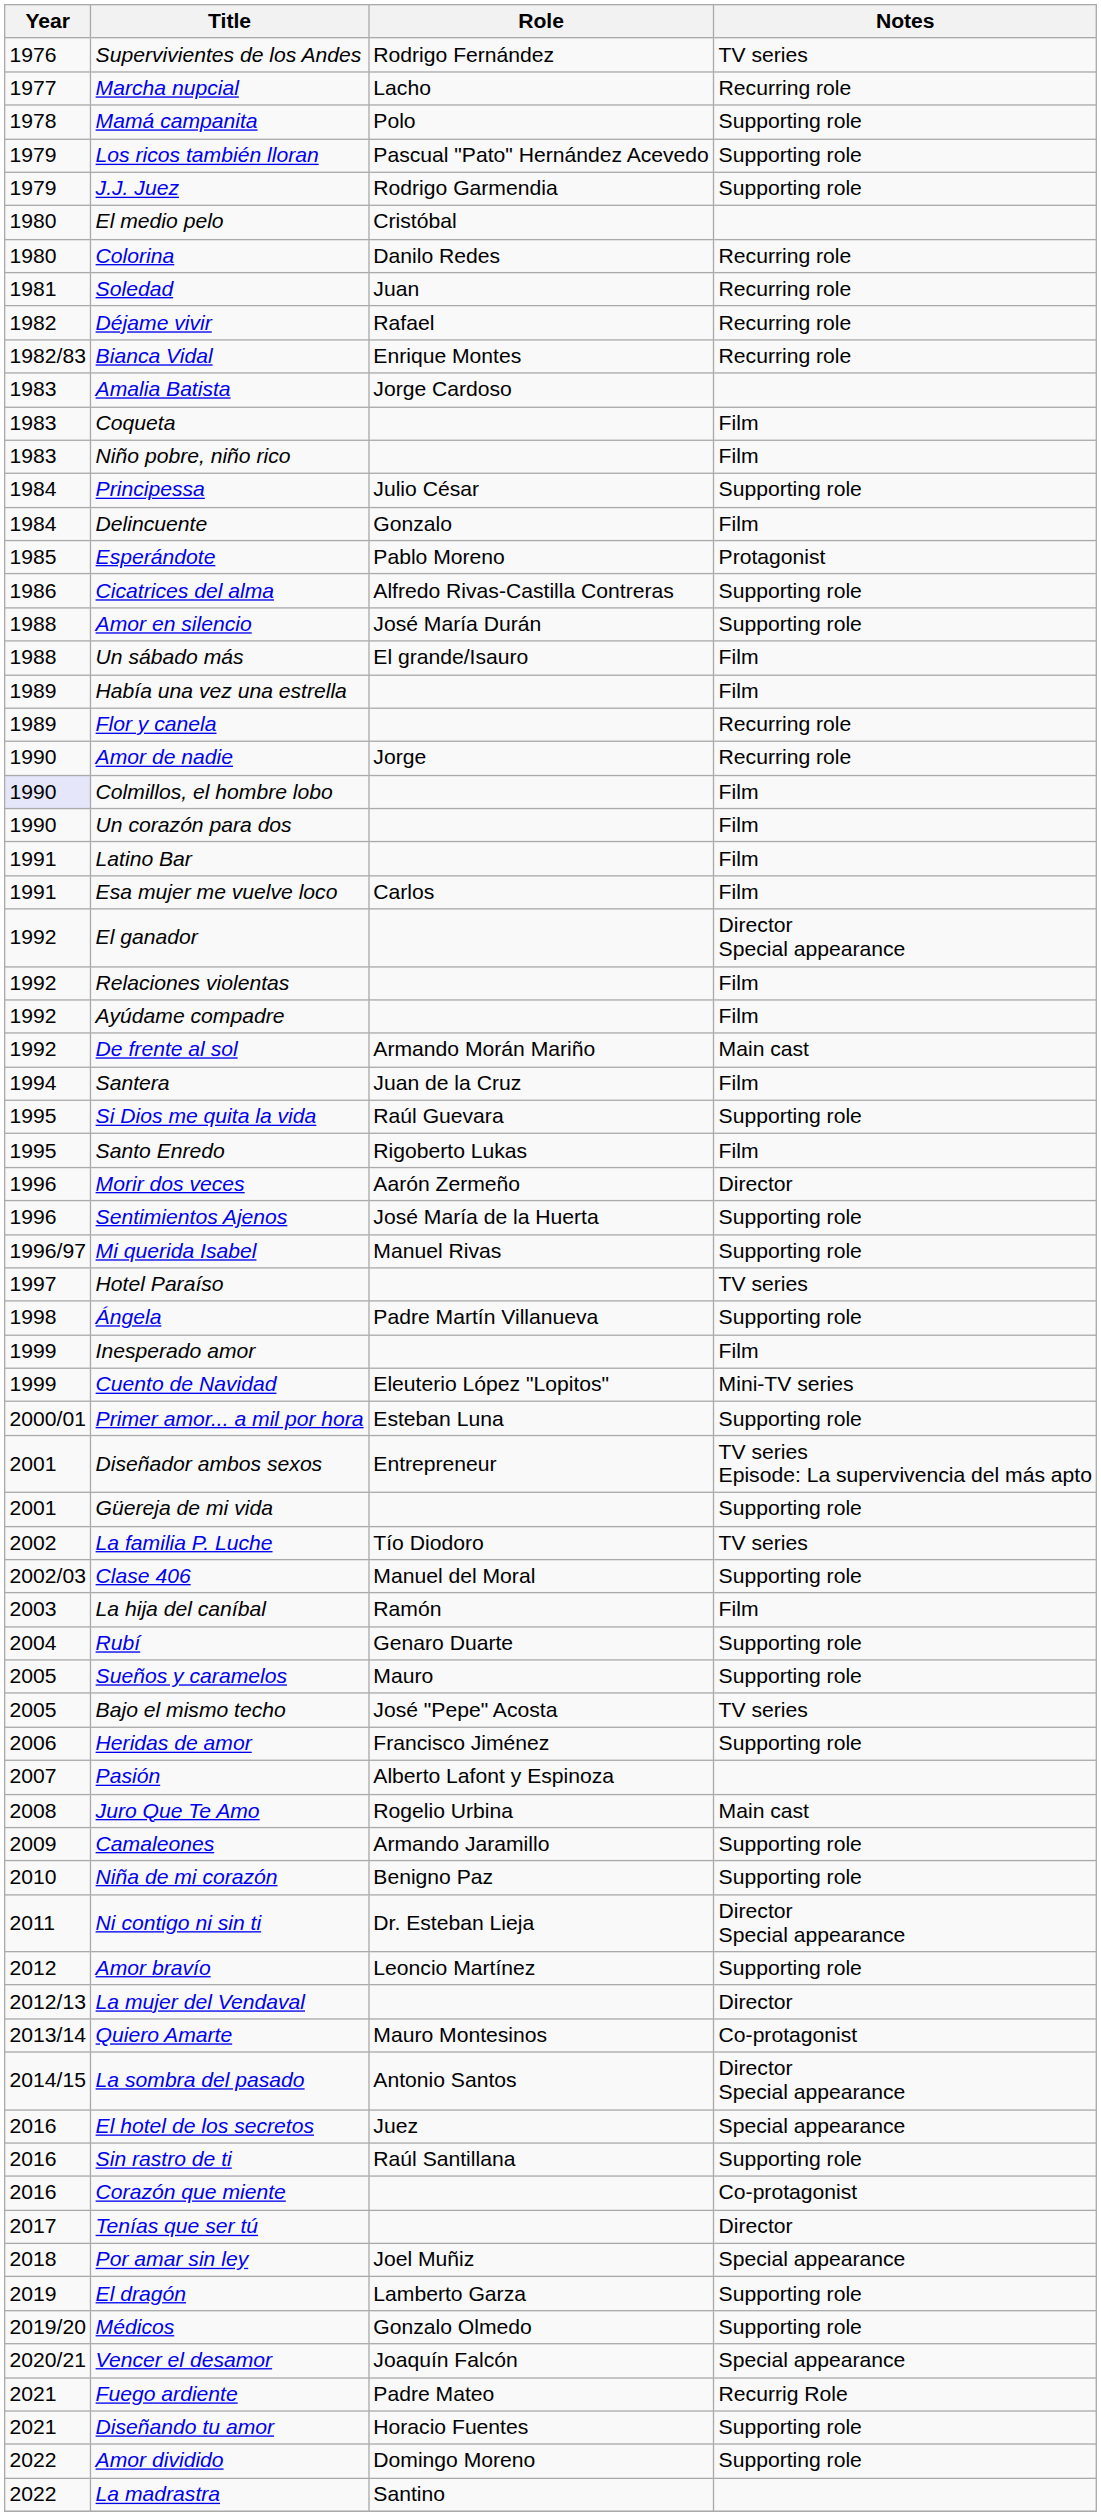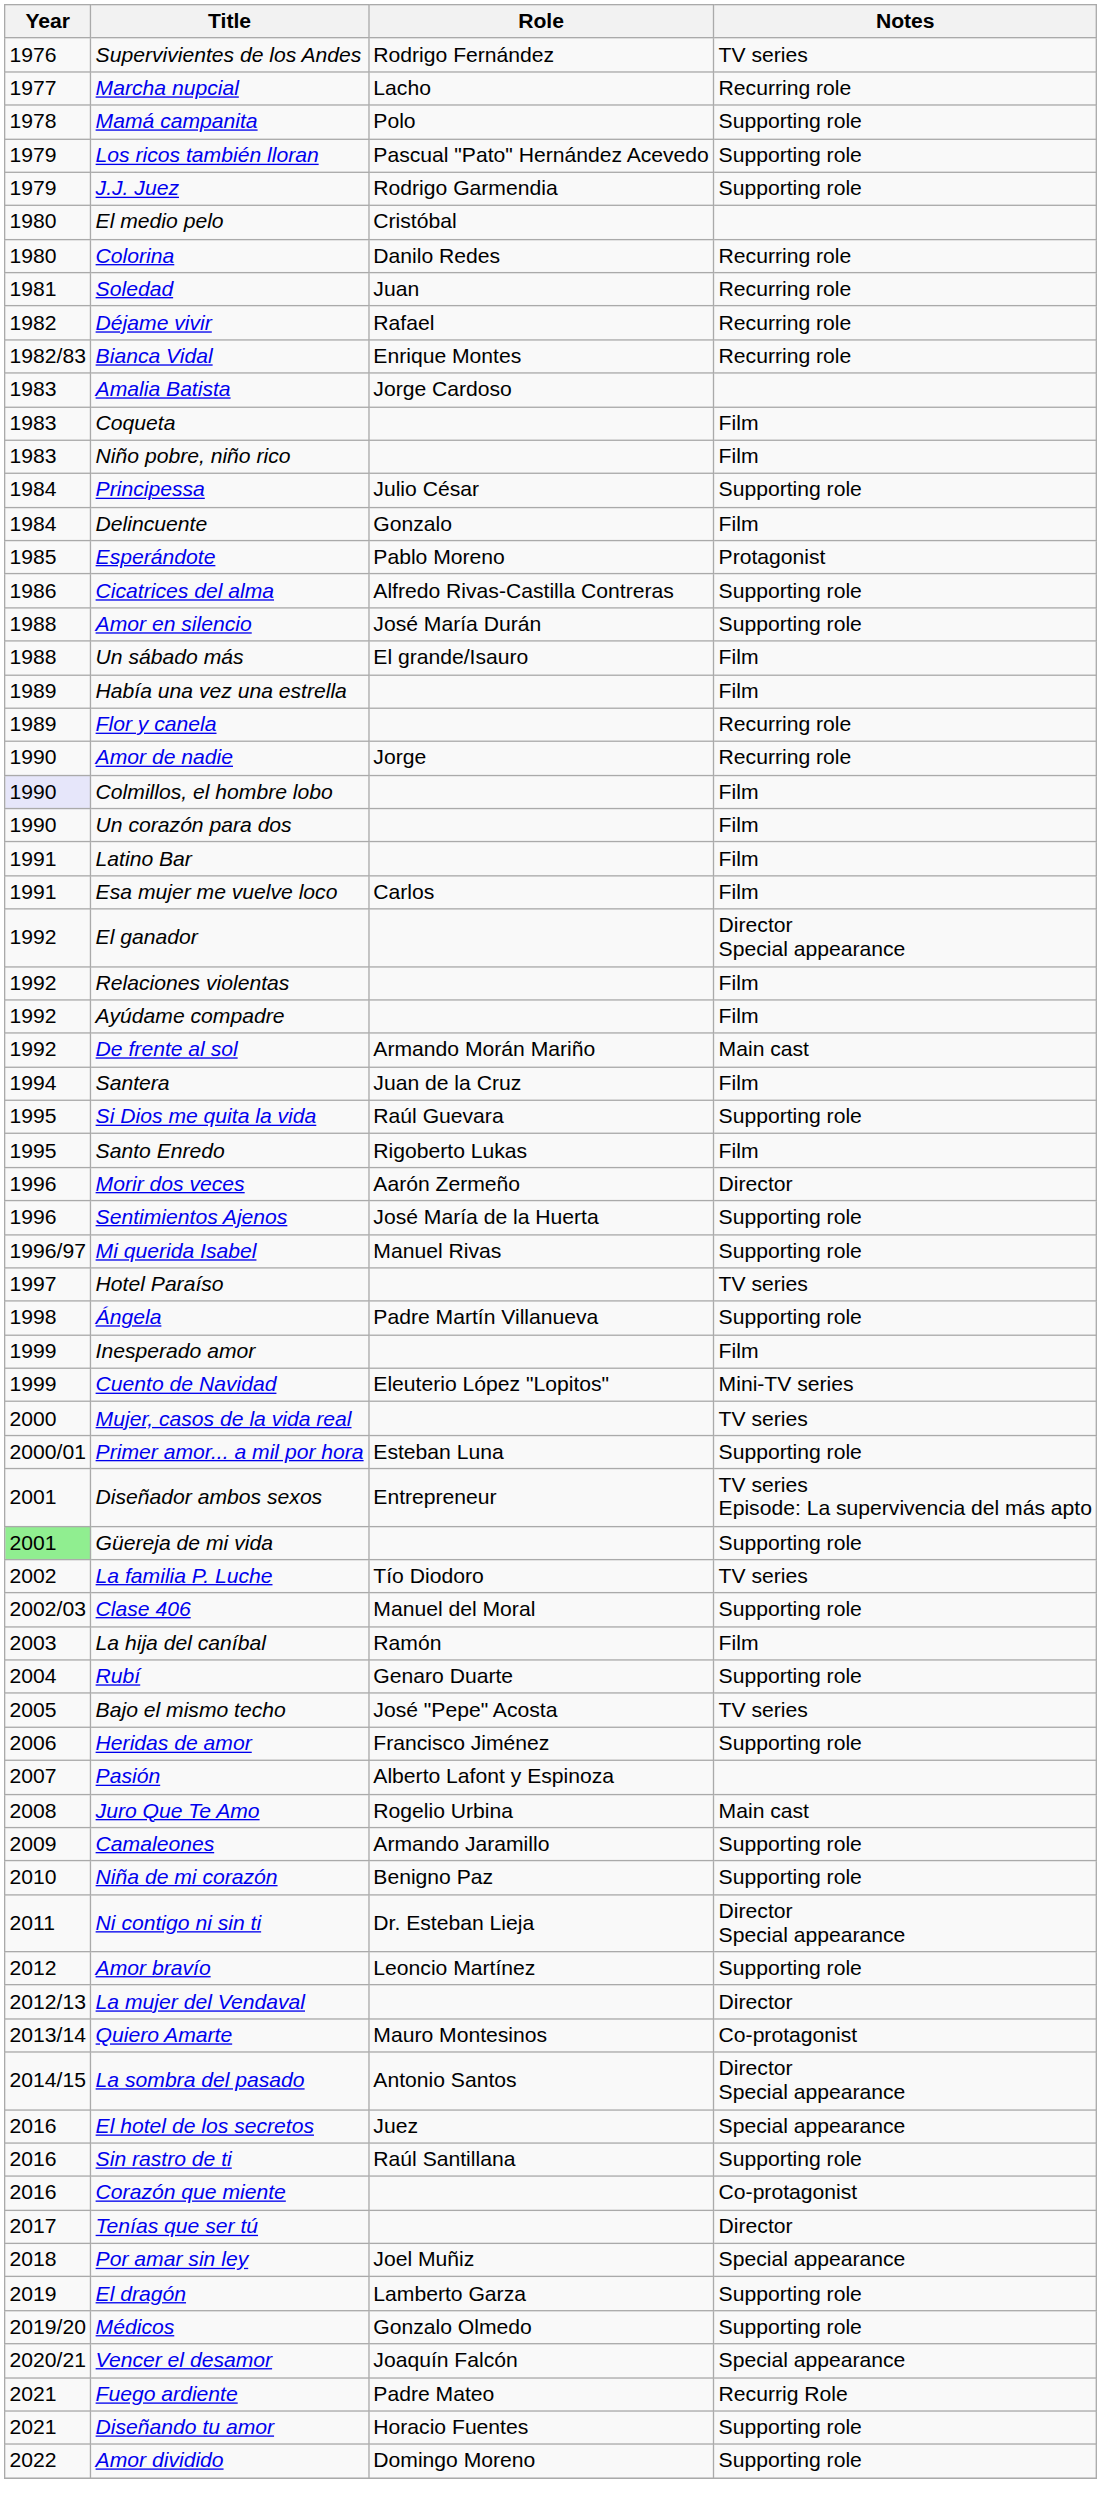 <table class="wikitable">
 <tr>
 <th>Year</th>
 <th>Title</th>
 <th>Role</th>
 <th>Notes</th>
 </tr>
 <tr>
 <td>1976</td>
 <td><em>Supervivientes de los Andes</em></td>
 <td>Rodrigo Fernández</td>
 <td>TV series</td>
 </tr>
 <tr>
 <td>1977</td>
 <td><em><a href='#'>Marcha nupcial</a></em></td>
 <td>Lacho</td>
 <td>Recurring role</td>
 </tr>
 <tr>
 <td>1978</td>
 <td><em><a href='#'>Mamá campanita</a></em></td>
 <td>Polo</td>
 <td>Supporting role</td>
 </tr>
 <tr>
 <td>1979</td>
 <td><em><a href='#'>Los ricos también lloran</a></em></td>
 <td>Pascual "Pato" Hernández Acevedo</td>
 <td>Supporting role</td>
 </tr>
 <tr>
 <td>1979</td>
 <td><em><a href='#'>J.J. Juez</a></em></td>
 <td>Rodrigo Garmendia</td>
 <td>Supporting role</td>
 </tr>
 <tr>
 <td>1980</td>
 <td><em>El medio pelo</em></td>
 <td>Cristóbal</td>
 <td></td>
 </tr>
 <tr>
 <td>1980</td>
 <td><em><a href='#'>Colorina</a></em></td>
 <td>Danilo Redes</td>
 <td>Recurring role</td>
 </tr>
 <tr>
 <td>1981</td>
 <td><em><a href='#'>Soledad</a></em></td>
 <td>Juan</td>
 <td>Recurring role</td>
 </tr>
 <tr>
 <td>1982</td>
 <td><em><a href='#'>Déjame vivir</a></em></td>
 <td>Rafael</td>
 <td>Recurring role</td>
 </tr>
 <tr>
 <td>1982/83</td>
 <td><em><a href='#'>Bianca Vidal</a></em></td>
 <td>Enrique Montes</td>
 <td>Recurring role</td>
 </tr>
 <tr>
 <td>1983</td>
 <td><em><a href='#'>Amalia Batista</a></em></td>
 <td>Jorge Cardoso</td>
 <td></td>
 </tr>
 <tr>
 <td>1983</td>
 <td><em>Coqueta</em></td>
 <td></td>
 <td>Film</td>
 </tr>
 <tr>
 <td>1983</td>
 <td><em>Niño pobre, niño rico</em></td>
 <td></td>
 <td>Film</td>
 </tr>
 <tr>
 <td>1984</td>
 <td><em><a href='#'>Principessa</a></em></td>
 <td>Julio César</td>
 <td>Supporting role</td>
 </tr>
 <tr>
 <td>1984</td>
 <td><em>Delincuente</em></td>
 <td>Gonzalo</td>
 <td>Film</td>
 </tr>
 <tr>
 <td>1985</td>
 <td><em><a href='#'>Esperándote</a></em></td>
 <td>Pablo Moreno</td>
 <td>Protagonist</td>
 </tr>
 <tr>
 <td>1986</td>
 <td><em><a href='#'>Cicatrices del alma</a></em></td>
 <td>Alfredo Rivas-Castilla Contreras</td>
 <td>Supporting role</td>
 </tr>
 <tr>
 <td>1988</td>
 <td><em><a href='#'>Amor en silencio</a></em></td>
 <td>José María Durán</td>
 <td>Supporting role</td>
 </tr>
 <tr>
 <td>1988</td>
 <td><em>Un sábado más</em></td>
 <td>El grande/Isauro</td>
 <td>Film</td>
 </tr>
 <tr>
 <td>1989</td>
 <td><em>Había una vez una estrella</em></td>
 <td></td>
 <td>Film</td>
 </tr>
 <tr>
 <td>1989</td>
 <td><em><a href='#'>Flor y canela</a></em></td>
 <td></td>
 <td>Recurring role</td>
 </tr>
 <tr>
 <td>1990</td>
 <td><em><a href='#'>Amor de nadie</a></em></td>
 <td>Jorge</td>
 <td>Recurring role</td>
 </tr>
 <tr>
 <td style="background: lavender;">1990</td>
 <td><em>Colmillos, el hombre lobo</em></td>
 <td></td>
 <td>Film</td>
 </tr>
 <tr>
 <td>1990</td>
 <td><em>Un corazón para dos</em></td>
 <td></td>
 <td>Film</td>
 </tr>
 <tr>
 <td>1991</td>
 <td><em>Latino Bar</em></td>
 <td></td>
 <td>Film</td>
 </tr>
 <tr>
 <td>1991</td>
 <td><em>Esa mujer me vuelve loco</em></td>
 <td>Carlos</td>
 <td>Film</td>
 </tr>
 <tr>
 <td>1992</td>
 <td><em>El ganador</em></td>
 <td></td>
 <td>Director<br>Special appearance</td>
 </tr>
 <tr>
 <td>1992</td>
 <td><em>Relaciones violentas</em></td>
 <td></td>
 <td>Film</td>
 </tr>
 <tr>
 <td>1992</td>
 <td><em>Ayúdame compadre</em></td>
 <td></td>
 <td>Film</td>
 </tr>
 <tr>
 <td>1992</td>
 <td><em><a href='#'>De frente al sol</a></em></td>
 <td>Armando Morán Mariño</td>
 <td>Main cast</td>
 </tr>
 <tr>
 <td>1994</td>
 <td><em>Santera</em></td>
 <td>Juan de la Cruz</td>
 <td>Film</td>
 </tr>
 <tr>
 <td>1995</td>
 <td><em><a href='#'>Si Dios me quita la vida</a></em></td>
 <td>Raúl Guevara</td>
 <td>Supporting role</td>
 </tr>
 <tr>
 <td>1995</td>
 <td><em>Santo Enredo</em></td>
 <td>Rigoberto Lukas</td>
 <td>Film</td>
 </tr>
 <tr>
 <td>1996</td>
 <td><em><a href='#'>Morir dos veces</a></em></td>
 <td>Aarón Zermeño</td>
 <td>Director</td>
 </tr>
 <tr>
 <td>1996</td>
 <td><em><a href='#'>Sentimientos Ajenos</a></em></td>
 <td>José María de la Huerta</td>
 <td>Supporting role</td>
 </tr>
 <tr>
 <td>1996/97</td>
 <td><em><a href='#'>Mi querida Isabel</a></em></td>
 <td>Manuel Rivas</td>
 <td>Supporting role</td>
 </tr>
 <tr>
 <td>1997</td>
 <td><em>Hotel Paraíso</em></td>
 <td></td>
 <td>TV series</td>
 </tr>
 <tr>
 <td>1998</td>
 <td><em><a href='#'>Ángela</a></em></td>
 <td>Padre Martín Villanueva</td>
 <td>Supporting role</td>
 </tr>
 <tr>
 <td>1999</td>
 <td><em>Inesperado amor</em></td>
 <td></td>
 <td>Film</td>
 </tr>
 <tr>
 <td>1999</td>
 <td><em><a href='#'>Cuento de Navidad</a></em></td>
 <td>Eleuterio López "Lopitos"</td>
 <td>Mini-TV series</td>
 </tr>
 <tr>
+<td>2000</td>
+<td><em><a href='#'>Mujer, casos de la vida real</a></em></td>
+<td></td>
+<td>TV series</td>
+</tr>
+<tr>
 <td>2000/01</td>
 <td><em><a href='#'>Primer amor... a mil por hora</a></em></td>
 <td>Esteban Luna</td>
 <td>Supporting role</td>
 </tr>
 <tr>
 <td>2001</td>
 <td><em>Diseñador ambos sexos</em></td>
 <td>Entrepreneur</td>
 <td>TV series<br>Episode: La supervivencia del más apto</td>
 </tr>
 <tr>
-<td>2001</td>
+<td style="background: lightgreen;">2001</td>
 <td><em>Güereja de mi vida</em></td>
 <td></td>
 <td>Supporting role</td>
 </tr>
 <tr>
 <td>2002</td>
 <td><em><a href='#'>La familia P. Luche</a></em></td>
 <td>Tío Diodoro</td>
 <td>TV series</td>
 </tr>
 <tr>
 <td>2002/03</td>
 <td><em><a href='#'>Clase 406</a></em></td>
 <td>Manuel del Moral</td>
 <td>Supporting role</td>
 </tr>
 <tr>
 <td>2003</td>
 <td><em>La hija del caníbal</em></td>
 <td>Ramón</td>
 <td>Film</td>
 </tr>
 <tr>
 <td>2004</td>
 <td><em><a href='#'>Rubí</a></em></td>
 <td>Genaro Duarte</td>
-<td>Supporting role</td>
-</tr>
-<tr>
-<td>2005</td>
-<td><em><a href='#'>Sueños y caramelos</a></em></td>
-<td>Mauro</td>
 <td>Supporting role</td>
 </tr>
 <tr>
 <td>2005</td>
 <td><em>Bajo el mismo techo</em></td>
 <td>José "Pepe" Acosta</td>
 <td>TV series</td>
 </tr>
 <tr>
 <td>2006</td>
 <td><em><a href='#'>Heridas de amor</a></em></td>
 <td>Francisco Jiménez</td>
 <td>Supporting role</td>
 </tr>
 <tr>
 <td>2007</td>
 <td><em><a href='#'>Pasión</a></em></td>
 <td>Alberto Lafont y Espinoza</td>
 <td></td>
 </tr>
 <tr>
 <td>2008</td>
 <td><em><a href='#'>Juro Que Te Amo</a></em></td>
 <td>Rogelio Urbina</td>
 <td>Main cast</td>
 </tr>
 <tr>
 <td>2009</td>
 <td><em><a href='#'>Camaleones</a></em></td>
 <td>Armando Jaramillo</td>
 <td>Supporting role</td>
 </tr>
 <tr>
 <td>2010</td>
 <td><em><a href='#'>Niña de mi corazón</a></em></td>
 <td>Benigno Paz</td>
 <td>Supporting role</td>
 </tr>
 <tr>
 <td>2011</td>
 <td><em><a href='#'>Ni contigo ni sin ti</a></em></td>
 <td>Dr. Esteban Lieja</td>
 <td>Director<br>Special appearance</td>
 </tr>
 <tr>
 <td>2012</td>
 <td><em><a href='#'>Amor bravío</a></em></td>
 <td>Leoncio Martínez</td>
 <td>Supporting role</td>
 </tr>
 <tr>
 <td>2012/13</td>
 <td><em><a href='#'>La mujer del Vendaval</a></em></td>
 <td></td>
 <td>Director</td>
 </tr>
 <tr>
 <td>2013/14</td>
 <td><em><a href='#'>Quiero Amarte</a></em></td>
 <td>Mauro Montesinos</td>
 <td>Co-protagonist</td>
 </tr>
 <tr>
 <td>2014/15</td>
 <td><em><a href='#'>La sombra del pasado</a></em></td>
 <td>Antonio Santos</td>
 <td>Director<br>Special appearance</td>
 </tr>
 <tr>
 <td>2016</td>
 <td><em><a href='#'>El hotel de los secretos</a></em></td>
 <td>Juez</td>
 <td>Special appearance</td>
 </tr>
 <tr>
 <td>2016</td>
 <td><em><a href='#'>Sin rastro de ti</a></em></td>
 <td>Raúl Santillana</td>
 <td>Supporting role</td>
 </tr>
 <tr>
 <td>2016</td>
 <td><em><a href='#'>Corazón que miente</a></em></td>
 <td></td>
 <td>Co-protagonist</td>
 </tr>
 <tr>
 <td>2017</td>
 <td><em><a href='#'>Tenías que ser tú</a></em></td>
 <td></td>
 <td>Director</td>
 </tr>
 <tr>
 <td>2018</td>
 <td><em><a href='#'>Por amar sin ley</a></em></td>
 <td>Joel Muñiz</td>
 <td>Special appearance</td>
 </tr>
 <tr>
 <td>2019</td>
 <td><em><a href='#'>El dragón</a></em></td>
 <td>Lamberto Garza</td>
 <td>Supporting role</td>
 </tr>
 <tr>
 <td>2019/20</td>
 <td><em><a href='#'>Médicos</a></em></td>
 <td>Gonzalo Olmedo</td>
 <td>Supporting role</td>
 </tr>
 <tr>
 <td>2020/21</td>
 <td><em><a href='#'>Vencer el desamor</a></em></td>
 <td>Joaquín Falcón</td>
 <td>Special appearance</td>
 </tr>
 <tr>
 <td>2021</td>
 <td><em><a href='#'>Fuego ardiente</a></em></td>
 <td>Padre Mateo</td>
 <td>Recurrig Role</td>
 </tr>
 <tr>
 <td>2021</td>
 <td><em><a href='#'>Diseñando tu amor</a></em></td>
 <td>Horacio Fuentes</td>
 <td>Supporting role</td>
 </tr>
 <tr>
 <td>2022</td>
 <td><em><a href='#'>Amor dividido</a></em></td>
 <td>Domingo Moreno</td>
 <td>Supporting role</td>
 </tr>
 <tr>
-<td>2022</td>
-<td><em><a href='#'>La madrastra</a></em></td>
-<td>Santino</td>
-<td></td>
-</tr>
-<tr>
 </tr>
 </table>
